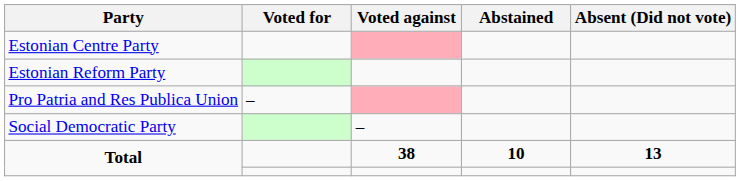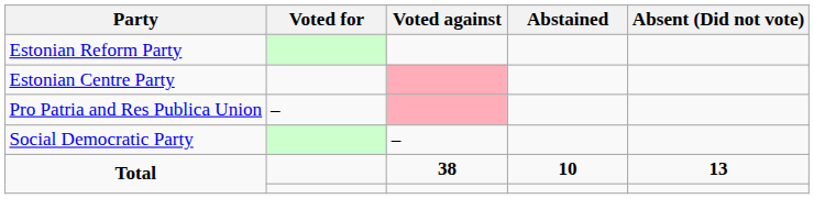 <table class="wikitable">
 <tr>
 <th>Party</th>
 <th style="width:15%;">Voted for</th>
 <th style="width:15%;">Voted against</th>
 <th style="width:15%;">Abstained</th>
 <th>Absent (Did not vote)</th>
 </tr>
 <tr>
-<td> <a href='#'>Estonian Centre Party</a></td>
+<td> <a href='#'>Estonian Reform Party</a></td>
+<td style="background-color:#CCFFCC;"></td>
 <td></td>
-<td style="background-color:#FFAEB9;"></td>
 <td></td>
 <td></td>
 </tr>
 <tr>
-<td> <a href='#'>Estonian Reform Party</a></td>
-<td style="background-color:#CCFFCC;"></td>
+<td> <a href='#'>Estonian Centre Party</a></td>
 <td></td>
+<td style="background-color:#FFAEB9;"></td>
 <td></td>
 <td></td>
 </tr>
 <tr>
 <td> <a href='#'>Pro Patria and Res Publica Union</a></td>
 <td>–</td>
 <td style="background-color:#FFAEB9;"></td>
 <td></td>
 <td></td>
 </tr>
 <tr>
 <td> <a href='#'>Social Democratic Party</a></td>
 <td style="background-color:#CCFFCC;"></td>
 <td>–</td>
 <td></td>
 <td></td>
 </tr>
 <tr>
 <td style="text-align:center;" rowspan="2"><strong>Total</strong></td>
 <td></td>
 <td style="text-align:center;"><strong>38</strong></td>
 <td style="text-align:center;"><strong>10</strong></td>
 <td style="text-align:center;"><strong>13</strong></td>
 </tr>
 <tr>
 <td style="text-align:center;"></td>
 <td style="text-align:center;"></td>
 <td style="text-align:center;"></td>
 <td style="text-align:center;"></td>
 </tr>
 </table>
